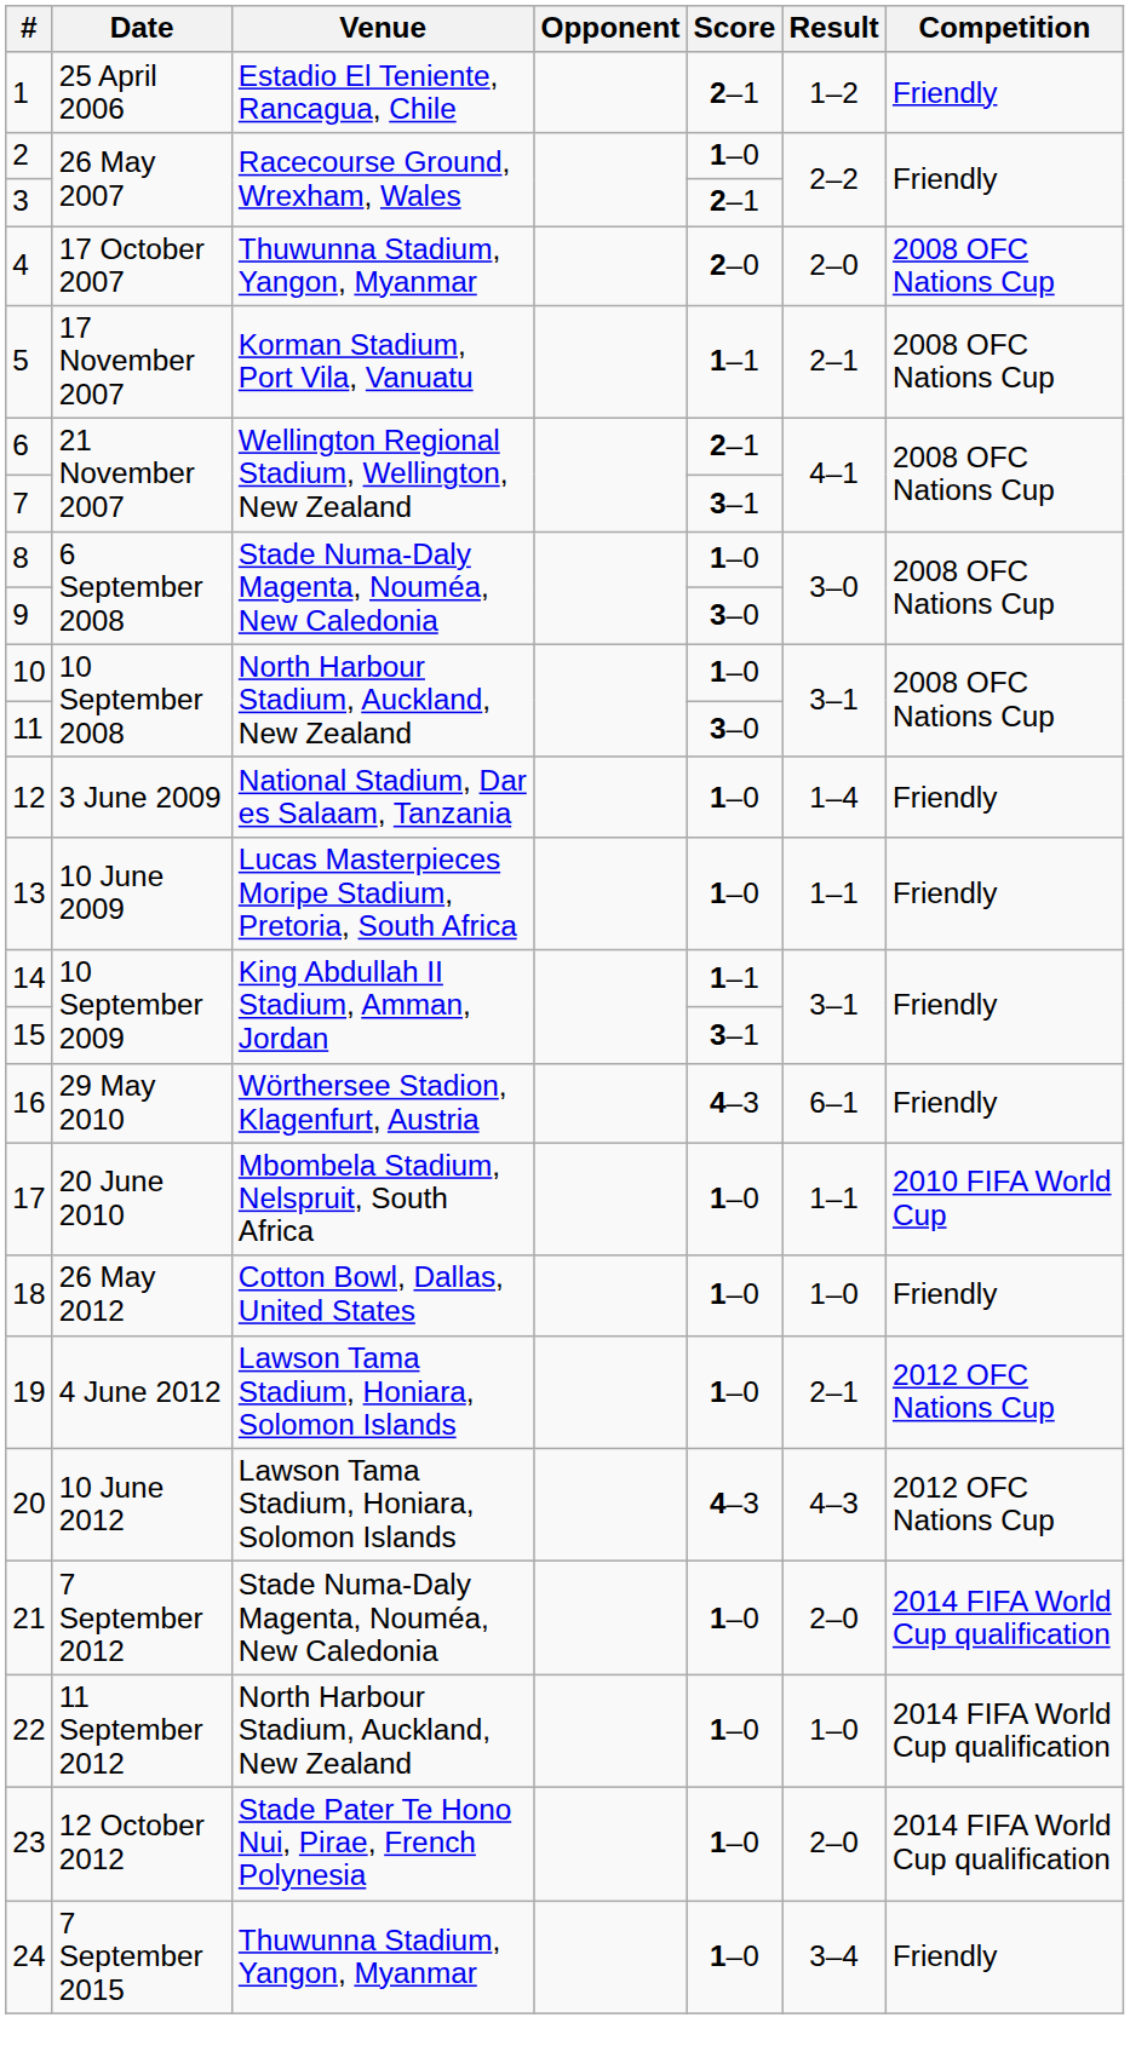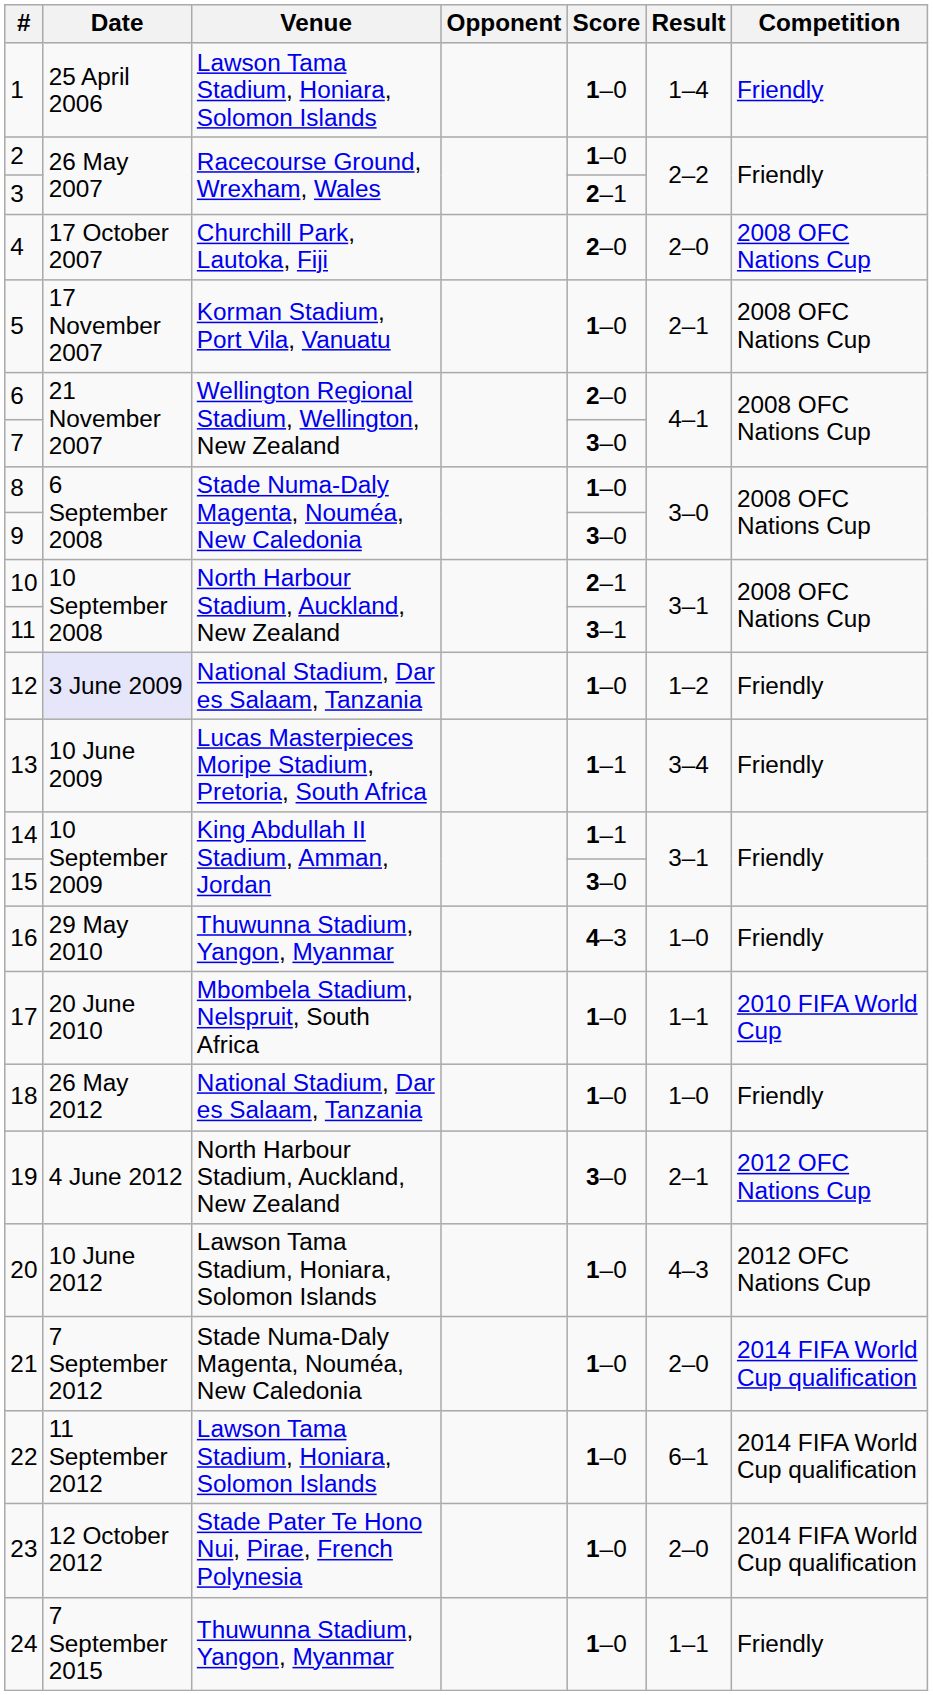 <table class="wikitable collapsible">
 <tr>
 <th>#</th>
 <th>Date</th>
 <th>Venue</th>
 <th>Opponent</th>
 <th>Score</th>
 <th>Result</th>
 <th>Competition</th>
 </tr>
 <tr>
 <td>1</td>
 <td>25 April 2006</td>
-<td><a href='#'>Estadio El Teniente</a>, <a href='#'>Rancagua</a>, <a href='#'>Chile</a></td>
+<td><a href='#'>Lawson Tama Stadium</a>, <a href='#'>Honiara</a>, <a href='#'>Solomon Islands</a></td>
 <td></td>
-<td align=center><strong>2</strong>–1</td>
-<td align=center>1–2</td>
+<td align=center><strong>1</strong>–0</td>
+<td align=center>1–4</td>
 <td><a href='#'>Friendly</a></td>
 </tr>
 <tr>
 <td>2</td>
 <td rowspan=2>26 May 2007</td>
 <td rowspan=2><a href='#'>Racecourse Ground</a>, <a href='#'>Wrexham</a>, <a href='#'>Wales</a></td>
 <td rowspan=2></td>
 <td align=center><strong>1</strong>–0</td>
 <td rowspan="2" style="text-align:center;">2–2</td>
 <td rowspan=2>Friendly</td>
 </tr>
 <tr>
 <td>3</td>
 <td align=center><strong>2</strong>–1</td>
 </tr>
 <tr>
 <td>4</td>
 <td>17 October 2007</td>
-<td><a href='#'>Thuwunna Stadium</a>, <a href='#'>Yangon</a>, <a href='#'>Myanmar</a></td>
+<td><a href='#'>Churchill Park</a>, <a href='#'>Lautoka</a>, <a href='#'>Fiji</a></td>
 <td></td>
 <td align=center><strong>2</strong>–0</td>
 <td align=center>2–0</td>
 <td><a href='#'>2008 OFC Nations Cup</a></td>
 </tr>
 <tr>
 <td>5</td>
 <td>17 November 2007</td>
 <td><a href='#'>Korman Stadium</a>, <a href='#'>Port Vila</a>, <a href='#'>Vanuatu</a></td>
 <td></td>
-<td align=center><strong>1</strong>–1</td>
+<td align=center><strong>1</strong>–0</td>
 <td align=center>2–1</td>
 <td>2008 OFC Nations Cup</td>
 </tr>
 <tr>
 <td>6</td>
 <td rowspan=2>21 November 2007</td>
 <td rowspan=2><a href='#'>Wellington Regional Stadium</a>, <a href='#'>Wellington</a>, New Zealand</td>
 <td rowspan=2></td>
-<td align=center><strong>2</strong>–1</td>
+<td align=center><strong>2</strong>–0</td>
 <td rowspan="2" style="text-align:center;">4–1</td>
 <td rowspan=2>2008 OFC Nations Cup</td>
 </tr>
 <tr>
 <td>7</td>
-<td align=center><strong>3</strong>–1</td>
+<td align=center><strong>3</strong>–0</td>
 </tr>
 <tr>
 <td>8</td>
 <td rowspan=2>6 September 2008</td>
 <td rowspan=2><a href='#'>Stade Numa-Daly Magenta</a>, <a href='#'>Nouméa</a>, <a href='#'>New Caledonia</a></td>
 <td rowspan=2></td>
 <td align=center><strong>1</strong>–0</td>
 <td rowspan="2" style="text-align:center;">3–0</td>
 <td rowspan=2>2008 OFC Nations Cup</td>
 </tr>
 <tr>
 <td>9</td>
 <td align=center><strong>3</strong>–0</td>
 </tr>
 <tr>
 <td>10</td>
 <td rowspan=2>10 September 2008</td>
 <td rowspan=2><a href='#'>North Harbour Stadium</a>, <a href='#'>Auckland</a>, New Zealand</td>
 <td rowspan=2></td>
-<td align=center><strong>1</strong>–0</td>
+<td align=center><strong>2</strong>–1</td>
 <td rowspan="2" style="text-align:center;">3–1</td>
 <td rowspan=2>2008 OFC Nations Cup</td>
 </tr>
 <tr>
 <td>11</td>
-<td align=center><strong>3</strong>–0</td>
+<td align=center><strong>3</strong>–1</td>
 </tr>
 <tr>
 <td>12</td>
-<td>3 June 2009</td>
+<td style="background: lavender;">3 June 2009</td>
 <td><a href='#'>National Stadium</a>, <a href='#'>Dar es Salaam</a>, <a href='#'>Tanzania</a></td>
 <td></td>
 <td align=center><strong>1</strong>–0</td>
-<td align=center>1–4</td>
+<td align=center>1–2</td>
 <td>Friendly</td>
 </tr>
 <tr>
 <td>13</td>
 <td>10 June 2009</td>
 <td><a href='#'>Lucas Masterpieces Moripe Stadium</a>, <a href='#'>Pretoria</a>, <a href='#'>South Africa</a></td>
 <td></td>
-<td align=center><strong>1</strong>–0</td>
-<td align=center>1–1</td>
+<td align=center><strong>1</strong>–1</td>
+<td align=center>3–4</td>
 <td>Friendly</td>
 </tr>
 <tr>
 <td>14</td>
 <td rowspan=2>10 September 2009</td>
 <td rowspan=2><a href='#'>King Abdullah II Stadium</a>, <a href='#'>Amman</a>, <a href='#'>Jordan</a></td>
 <td rowspan=2></td>
 <td align=center><strong>1</strong>–1</td>
 <td rowspan="2" style="text-align:center;">3–1</td>
 <td rowspan=2>Friendly</td>
 </tr>
 <tr>
 <td>15</td>
-<td align=center><strong>3</strong>–1</td>
+<td align=center><strong>3</strong>–0</td>
 </tr>
 <tr>
 <td>16</td>
 <td>29 May 2010</td>
-<td><a href='#'>Wörthersee Stadion</a>, <a href='#'>Klagenfurt</a>, <a href='#'>Austria</a></td>
+<td><a href='#'>Thuwunna Stadium</a>, <a href='#'>Yangon</a>, <a href='#'>Myanmar</a></td>
 <td></td>
 <td align=center><strong>4</strong>–3</td>
-<td align=center>6–1</td>
+<td align=center>1–0</td>
 <td>Friendly</td>
 </tr>
 <tr>
 <td>17</td>
 <td>20 June 2010</td>
 <td><a href='#'>Mbombela Stadium</a>, <a href='#'>Nelspruit</a>, South Africa</td>
 <td></td>
 <td align=center><strong>1</strong>–0</td>
 <td align=center>1–1</td>
 <td><a href='#'>2010 FIFA World Cup</a></td>
 </tr>
 <tr>
 <td>18</td>
 <td>26 May 2012</td>
-<td><a href='#'>Cotton Bowl</a>, <a href='#'>Dallas</a>, <a href='#'>United States</a></td>
+<td><a href='#'>National Stadium</a>, <a href='#'>Dar es Salaam</a>, <a href='#'>Tanzania</a></td>
 <td></td>
 <td align=center><strong>1</strong>–0</td>
 <td align=center>1–0</td>
 <td>Friendly</td>
 </tr>
 <tr>
 <td>19</td>
 <td>4 June 2012</td>
-<td><a href='#'>Lawson Tama Stadium</a>, <a href='#'>Honiara</a>, <a href='#'>Solomon Islands</a></td>
+<td>North Harbour Stadium, Auckland, New Zealand</td>
 <td></td>
-<td align=center><strong>1</strong>–0</td>
+<td align=center><strong>3</strong>–0</td>
 <td align=center>2–1</td>
 <td><a href='#'>2012 OFC Nations Cup</a></td>
 </tr>
 <tr>
 <td>20</td>
 <td>10 June 2012</td>
 <td>Lawson Tama Stadium, Honiara, Solomon Islands</td>
 <td></td>
-<td align=center><strong>4</strong>–3</td>
+<td align=center><strong>1</strong>–0</td>
 <td align=center>4–3</td>
 <td>2012 OFC Nations Cup</td>
 </tr>
 <tr>
 <td>21</td>
 <td>7 September 2012</td>
 <td>Stade Numa-Daly Magenta, Nouméa, New Caledonia</td>
 <td></td>
 <td align=center><strong>1</strong>–0</td>
 <td align=center>2–0</td>
 <td><a href='#'>2014 FIFA World Cup qualification</a></td>
 </tr>
 <tr>
 <td>22</td>
 <td>11 September 2012</td>
-<td>North Harbour Stadium, Auckland, New Zealand</td>
+<td><a href='#'>Lawson Tama Stadium</a>, <a href='#'>Honiara</a>, <a href='#'>Solomon Islands</a></td>
 <td></td>
 <td align=center><strong>1</strong>–0</td>
-<td align=center>1–0</td>
+<td align=center>6–1</td>
 <td>2014 FIFA World Cup qualification</td>
 </tr>
 <tr>
 <td>23</td>
 <td>12 October 2012</td>
 <td><a href='#'>Stade Pater Te Hono Nui</a>, <a href='#'>Pirae</a>, <a href='#'>French Polynesia</a></td>
 <td></td>
 <td align=center><strong>1</strong>–0</td>
 <td align=center>2–0</td>
 <td>2014 FIFA World Cup qualification</td>
 </tr>
 <tr>
 <td>24</td>
 <td>7 September 2015</td>
 <td><a href='#'>Thuwunna Stadium</a>, <a href='#'>Yangon</a>, <a href='#'>Myanmar</a></td>
 <td></td>
 <td align=center><strong>1</strong>–0</td>
-<td align=center>3–4</td>
+<td align=center>1–1</td>
 <td>Friendly</td>
 </tr>
 </table>
